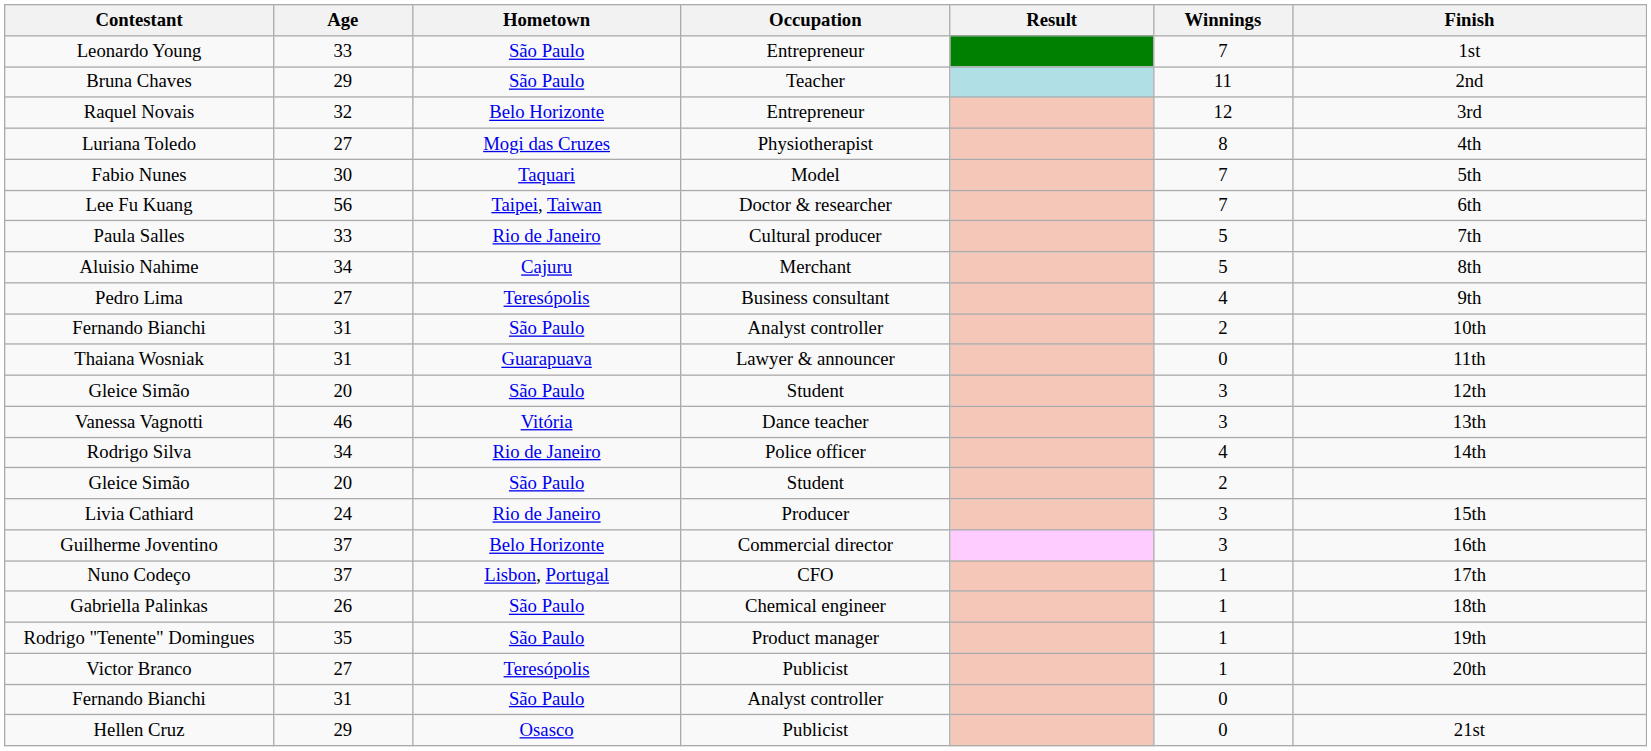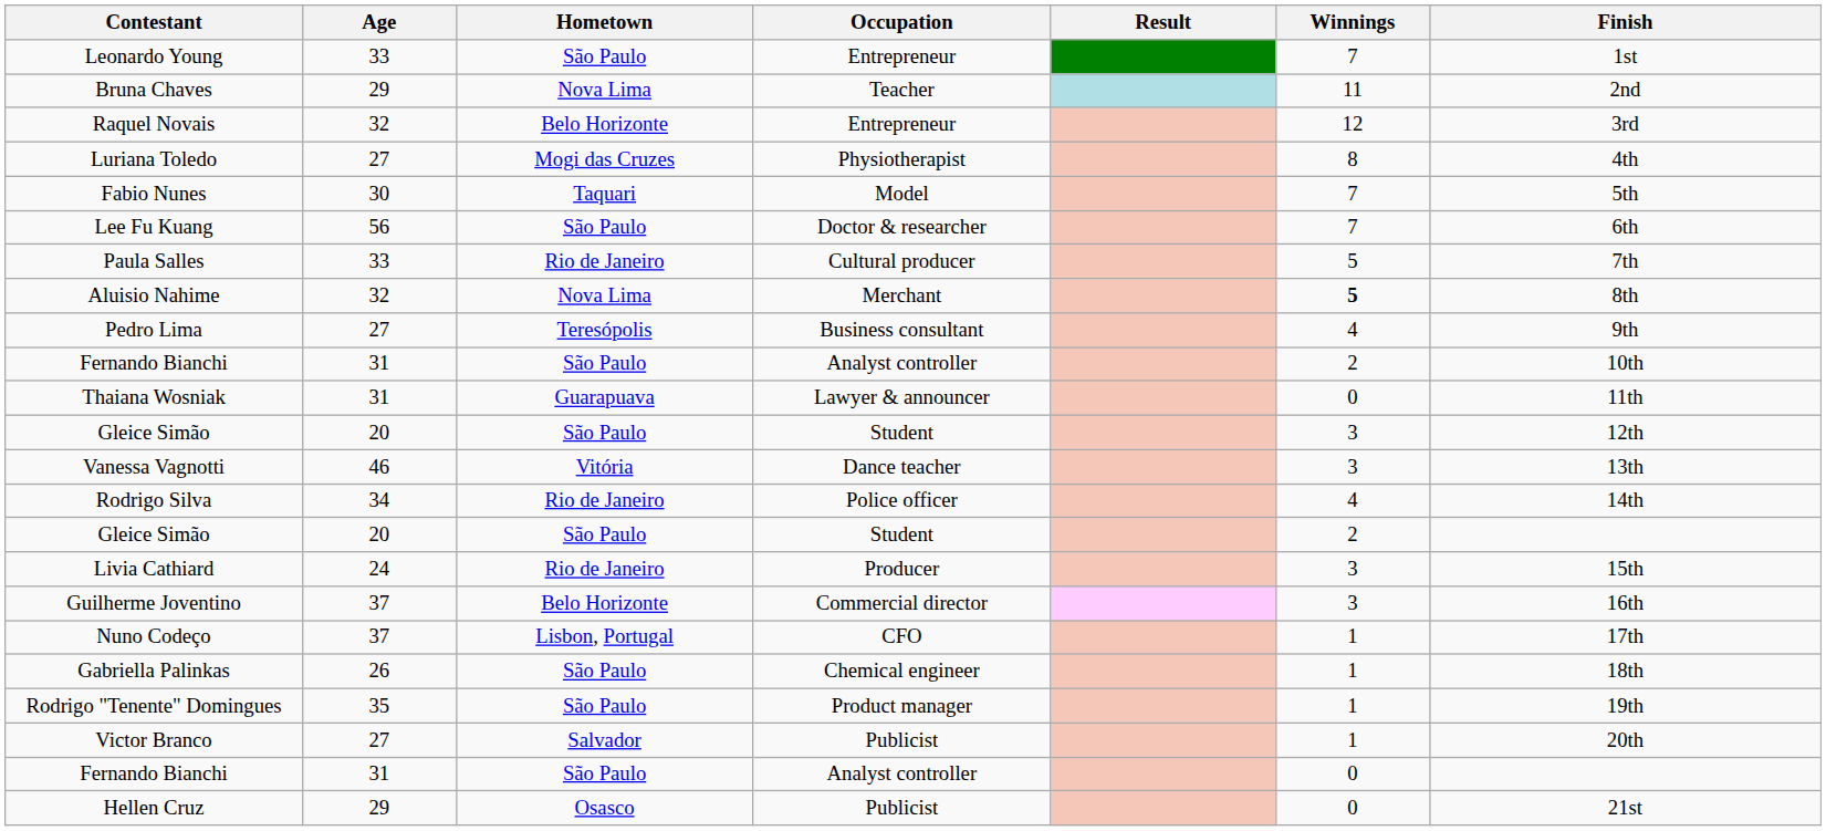 <table class="wikitable sortable" style="margin:1em auto; text-align:center; font-size:90%; width:100%;">
 <tr>
 <th width="200px">Contestant</th>
 <th width="100px">Age</th>
 <th width="200px">Hometown</th>
 <th width="200px">Occupation</th>
 <th width="150px">Result</th>
 <th width="100px">Winnings</th>
 <th>Finish</th>
 </tr>
 <tr>
 <td>Leonardo Young</td>
 <td>33</td>
 <td><a href='#'>São Paulo</a></td>
 <td>Entrepreneur</td>
 <td bgcolor="008000"></td>
 <td>7</td>
 <td>1st</td>
 </tr>
 <tr>
 <td>Bruna Chaves</td>
 <td>29</td>
-<td><a href='#'>São Paulo</a></td>
+<td><a href='#'>Nova Lima</a></td>
 <td>Teacher</td>
 <td bgcolor="B0E0E6"></td>
 <td>11</td>
 <td>2nd</td>
 </tr>
 <tr>
 <td>Raquel Novais</td>
 <td>32</td>
 <td><a href='#'>Belo Horizonte</a></td>
 <td>Entrepreneur</td>
 <td bgcolor="F4C7B8"></td>
 <td>12</td>
 <td>3rd</td>
 </tr>
 <tr>
 <td>Luriana Toledo</td>
 <td>27</td>
 <td><a href='#'>Mogi das Cruzes</a></td>
 <td>Physiotherapist</td>
 <td bgcolor="F4C7B8"></td>
 <td>8</td>
 <td>4th</td>
 </tr>
 <tr>
 <td>Fabio Nunes</td>
 <td>30</td>
 <td><a href='#'>Taquari</a></td>
 <td>Model</td>
 <td bgcolor="F4C7B8"></td>
 <td>7</td>
 <td>5th</td>
 </tr>
 <tr>
 <td>Lee Fu Kuang</td>
 <td>56</td>
-<td><a href='#'>Taipei</a>, <a href='#'>Taiwan</a></td>
+<td><a href='#'>São Paulo</a></td>
 <td>Doctor & researcher</td>
 <td bgcolor="F4C7B8"></td>
 <td>7</td>
 <td>6th</td>
 </tr>
 <tr>
 <td>Paula Salles</td>
 <td>33</td>
 <td><a href='#'>Rio de Janeiro</a></td>
 <td>Cultural producer</td>
 <td bgcolor="F4C7B8"></td>
 <td>5</td>
 <td>7th</td>
 </tr>
 <tr>
 <td>Aluisio Nahime</td>
-<td>34</td>
-<td><a href='#'>Cajuru</a></td>
+<td>32</td>
+<td><a href='#'>Nova Lima</a></td>
 <td>Merchant</td>
 <td bgcolor="F4C7B8"></td>
-<td>5</td>
+<td><strong>5</strong></td>
 <td>8th</td>
 </tr>
 <tr>
 <td>Pedro Lima</td>
 <td>27</td>
 <td><a href='#'>Teresópolis</a></td>
 <td>Business consultant</td>
 <td bgcolor="F4C7B8"></td>
 <td>4</td>
 <td>9th</td>
 </tr>
 <tr>
 <td>Fernando Bianchi</td>
 <td>31</td>
 <td><a href='#'>São Paulo</a></td>
 <td>Analyst controller</td>
 <td bgcolor="F4C7B8"></td>
 <td>2</td>
 <td>10th</td>
 </tr>
 <tr>
 <td>Thaiana Wosniak</td>
 <td>31</td>
 <td><a href='#'>Guarapuava</a></td>
 <td>Lawyer & announcer</td>
 <td bgcolor="F4C7B8"></td>
 <td>0</td>
 <td>11th</td>
 </tr>
 <tr>
 <td>Gleice Simão</td>
 <td>20</td>
 <td><a href='#'>São Paulo</a></td>
 <td>Student</td>
 <td bgcolor="F4C7B8"></td>
 <td>3</td>
 <td>12th</td>
 </tr>
 <tr>
 <td>Vanessa Vagnotti</td>
 <td>46</td>
 <td><a href='#'>Vitória</a></td>
 <td>Dance teacher</td>
 <td bgcolor="F4C7B8"></td>
 <td>3</td>
 <td>13th</td>
 </tr>
 <tr>
 <td>Rodrigo Silva</td>
 <td>34</td>
 <td><a href='#'>Rio de Janeiro</a></td>
 <td>Police officer</td>
 <td bgcolor="F4C7B8"></td>
 <td>4</td>
 <td>14th</td>
 </tr>
 <tr>
 <td>Gleice Simão</td>
 <td>20</td>
 <td><a href='#'>São Paulo</a></td>
 <td>Student</td>
 <td bgcolor="F4C7B8"></td>
 <td>2</td>
 <td></td>
 </tr>
 <tr>
 <td>Livia Cathiard</td>
 <td>24</td>
 <td><a href='#'>Rio de Janeiro</a></td>
 <td>Producer</td>
 <td bgcolor="F4C7B8"></td>
 <td>3</td>
 <td>15th</td>
 </tr>
 <tr>
 <td>Guilherme Joventino</td>
 <td>37</td>
 <td><a href='#'>Belo Horizonte</a></td>
 <td>Commercial director</td>
 <td bgcolor="FFCCFF"></td>
 <td>3</td>
 <td>16th</td>
 </tr>
 <tr>
 <td>Nuno Codeço</td>
 <td>37</td>
 <td><a href='#'>Lisbon</a>, <a href='#'>Portugal</a></td>
 <td>CFO</td>
 <td bgcolor="F4C7B8"></td>
 <td>1</td>
 <td>17th</td>
 </tr>
 <tr>
 <td>Gabriella Palinkas</td>
 <td>26</td>
 <td><a href='#'>São Paulo</a></td>
 <td>Chemical engineer</td>
 <td bgcolor="F4C7B8"></td>
 <td>1</td>
 <td>18th</td>
 </tr>
 <tr>
 <td>Rodrigo "Tenente" Domingues</td>
 <td>35</td>
 <td><a href='#'>São Paulo</a></td>
 <td>Product manager</td>
 <td bgcolor="F4C7B8"></td>
 <td>1</td>
 <td>19th</td>
 </tr>
 <tr>
 <td>Victor Branco</td>
 <td>27</td>
-<td><a href='#'>Teresópolis</a></td>
+<td><a href='#'>Salvador</a></td>
 <td>Publicist</td>
 <td bgcolor="F4C7B8"></td>
 <td>1</td>
 <td>20th</td>
 </tr>
 <tr>
 <td>Fernando Bianchi</td>
 <td>31</td>
 <td><a href='#'>São Paulo</a></td>
 <td>Analyst controller</td>
 <td bgcolor="F4C7B8"></td>
 <td>0</td>
 <td></td>
 </tr>
 <tr>
 <td>Hellen Cruz</td>
 <td>29</td>
 <td><a href='#'>Osasco</a></td>
 <td>Publicist</td>
 <td bgcolor="F4C7B8"></td>
 <td>0</td>
 <td>21st</td>
 </tr>
 </table>
